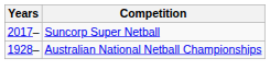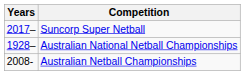 <table class="wikitable collapsible">
 <tr>
 <th>Years</th>
 <th>Competition</th>
 </tr>
 <tr>
 <td><a href='#'>2017</a>–</td>
 <td><a href='#'>Suncorp Super Netball</a></td>
 </tr>
 <tr>
 <td><a href='#'>1928</a>–</td>
 <td><a href='#'>Australian National Netball Championships</a></td>
 </tr>
+<tr>
+<td>2008-</td>
+<td><a href='#'>Australian Netball Championships</a></td>
+</tr>
 </table>
